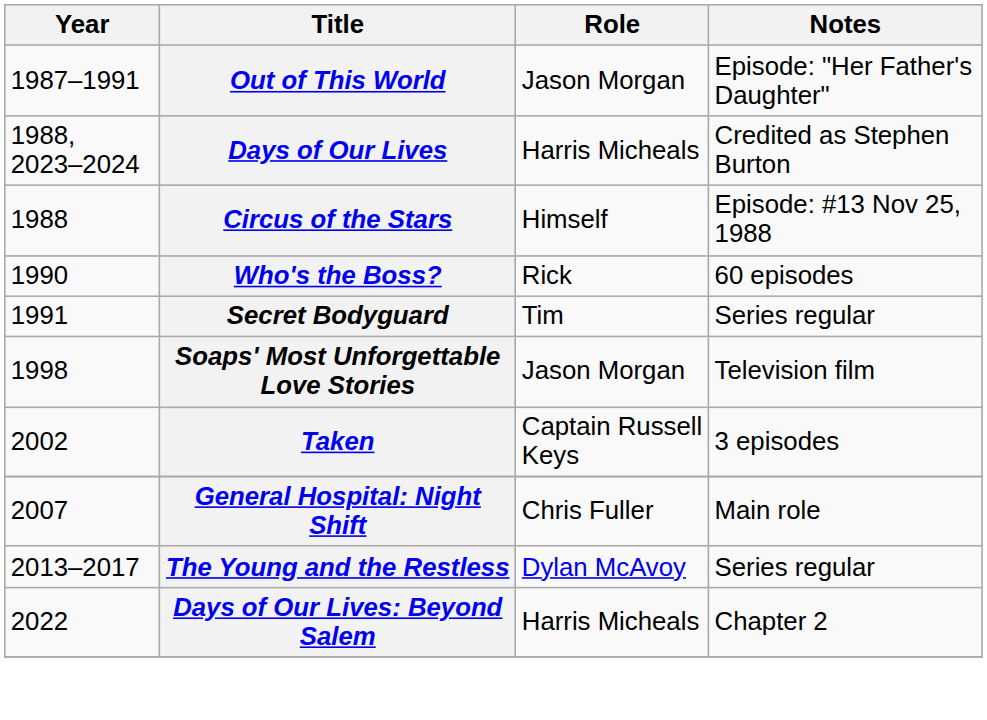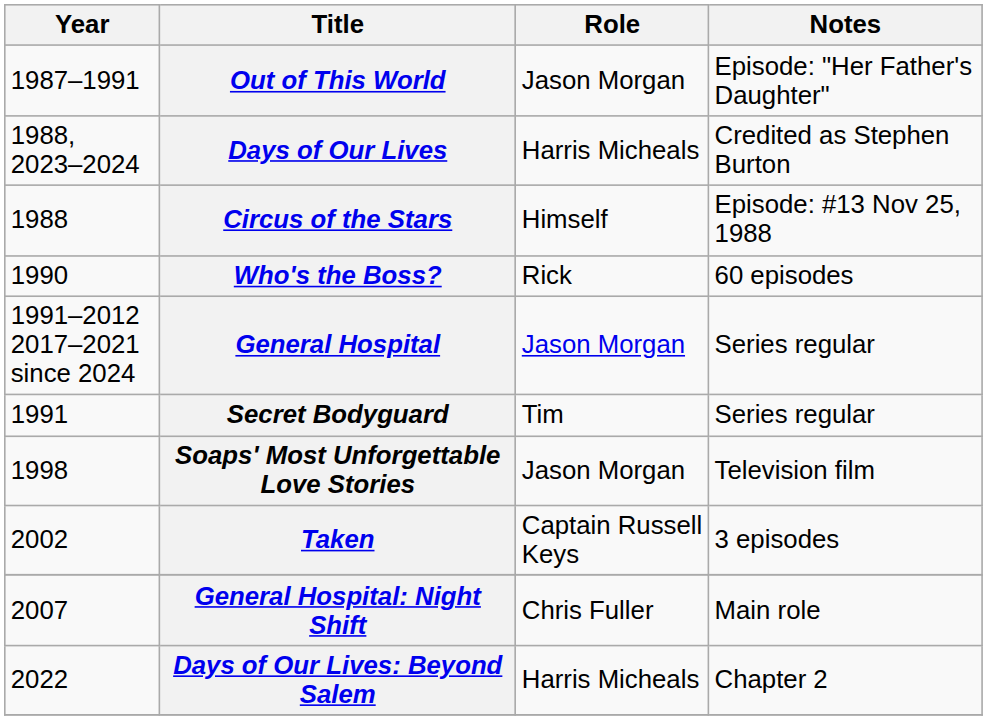 <table class="wikitable plainrowheaders sortable">
 <tr>
 <th scope="col">Year</th>
 <th scope="col">Title</th>
 <th scope="col">Role</th>
 <th scope="col" class="unsortable">Notes</th>
 </tr>
 <tr>
 <td>1987–1991</td>
 <th scope="row"><em><a href='#'>Out of This World</a></em></th>
 <td>Jason Morgan</td>
 <td>Episode: "Her Father's Daughter"</td>
 </tr>
 <tr>
 <td>1988, 2023–2024</td>
 <th scope="row"><em><a href='#'>Days of Our Lives</a></em></th>
 <td>Harris Micheals</td>
 <td>Credited as Stephen Burton</td>
 </tr>
 <tr>
 <td>1988</td>
 <th scope="row"><em><a href='#'>Circus of the Stars</a></em></th>
 <td>Himself</td>
 <td>Episode: #13 Nov 25, 1988</td>
 </tr>
 <tr>
 <td>1990</td>
 <th scope="row"><em><a href='#'>Who's the Boss?</a></em></th>
 <td>Rick</td>
 <td>60 episodes</td>
 </tr>
 <tr>
+<td>1991–2012 <br>2017–2021 <br>since 2024</td>
+<th scope="row"><em><a href='#'>General Hospital</a></em></th>
+<td><a href='#'>Jason Morgan</a></td>
+<td>Series regular</td>
+</tr>
+<tr>
 <td>1991</td>
 <th scope="row"><em>Secret Bodyguard</em></th>
 <td>Tim</td>
 <td>Series regular</td>
 </tr>
 <tr>
 <td>1998</td>
 <th scope="row"><em>Soaps' Most Unforgettable Love Stories</em></th>
 <td>Jason Morgan</td>
 <td>Television film</td>
 </tr>
 <tr>
 <td>2002</td>
 <th scope="row"><em><a href='#'>Taken</a></em></th>
 <td>Captain Russell Keys</td>
 <td>3 episodes</td>
 </tr>
 <tr>
 </tr>
 <tr>
 <td>2007</td>
 <th scope="row"><em><a href='#'>General Hospital: Night Shift</a></em></th>
 <td>Chris Fuller</td>
 <td>Main role</td>
 </tr>
 <tr>
-<td>2013–2017</td>
-<th scope="row"><em><a href='#'>The Young and the Restless</a></em></th>
-<td><a href='#'>Dylan McAvoy</a></td>
-<td>Series regular</td>
-</tr>
-<tr>
 <td>2022</td>
 <th scope="row"><em><a href='#'>Days of Our Lives: Beyond Salem</a></em></th>
 <td>Harris Micheals</td>
 <td>Chapter 2</td>
 </tr>
 <tr>
 </tr>
 </table>
